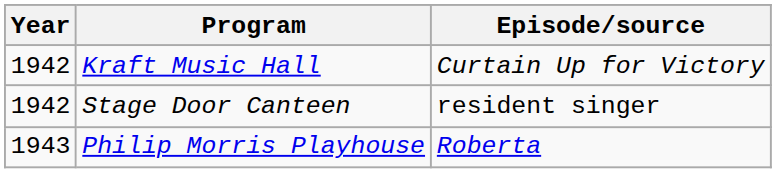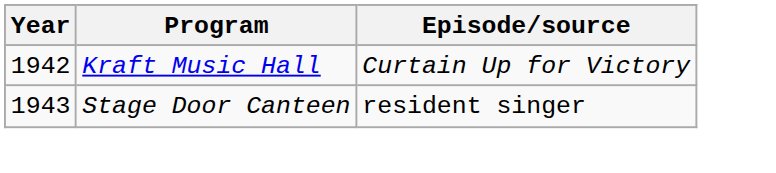 <table class="wikitable">
 <tr>
 <th>Year</th>
 <th>Program</th>
 <th>Episode/source</th>
 </tr>
 <tr>
 <td>1942</td>
 <td><em><a href='#'>Kraft Music Hall</a></em></td>
 <td><em>Curtain Up for Victory</em></td>
 </tr>
 <tr>
-<td>1942</td>
+<td>1943</td>
 <td><em>Stage Door Canteen</em></td>
 <td>resident singer</td>
 </tr>
-<tr>
-<td>1943</td>
-<td><em><a href='#'>Philip Morris Playhouse</a></em></td>
-<td><em><a href='#'>Roberta</a></em></td>
-</tr>
 </table>
